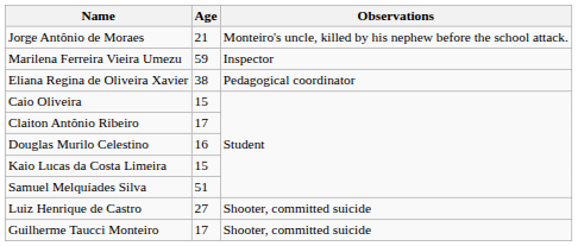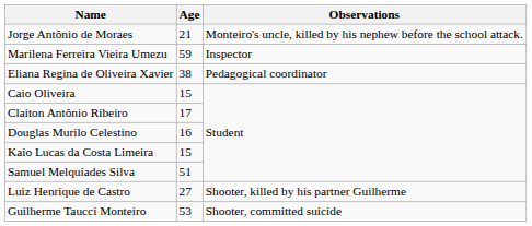 <table class="wikitable">
 <tr>
 <th>Name</th>
 <th>Age</th>
 <th>Observations</th>
 </tr>
 <tr>
 <td>Jorge Antônio de Moraes</td>
 <td>21</td>
 <td>Monteiro's uncle, killed by his nephew before the school attack.</td>
 </tr>
 <tr>
 <td>Marilena Ferreira Vieira Umezu</td>
 <td>59</td>
 <td>Inspector</td>
 </tr>
 <tr>
 <td>Eliana Regina de Oliveira Xavier</td>
 <td>38</td>
 <td>Pedagogical coordinator</td>
 </tr>
 <tr>
 <td>Caio Oliveira</td>
 <td>15</td>
 <td rowspan="5">Student</td>
 </tr>
 <tr>
 <td>Claiton Antônio Ribeiro</td>
 <td>17</td>
 </tr>
 <tr>
 <td>Douglas Murilo Celestino</td>
 <td>16</td>
 </tr>
 <tr>
 <td>Kaio Lucas da Costa Limeira</td>
 <td>15</td>
 </tr>
 <tr>
 <td>Samuel Melquíades Silva</td>
 <td>51</td>
 </tr>
 <tr>
 <td>Luiz Henrique de Castro</td>
 <td>27</td>
-<td>Shooter, committed suicide</td>
+<td>Shooter, killed by his partner Guilherme</td>
 </tr>
 <tr>
 <td>Guilherme Taucci Monteiro</td>
-<td>17</td>
+<td>53</td>
 <td>Shooter, committed suicide</td>
 </tr>
 </table>
